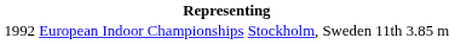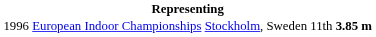 <table>
 <tr>
 <th colspan=6>Representing </th>
 </tr>
 <tr>
-<td>1992</td>
+<td>1996</td>
 <td><a href='#'>European Indoor Championships</a></td>
 <td><a href='#'>Stockholm</a>, Sweden</td>
 <td>11th</td>
-<td>3.85 m</td>
+<td><strong>3.85 m</strong></td>
 </tr>
 </table>
